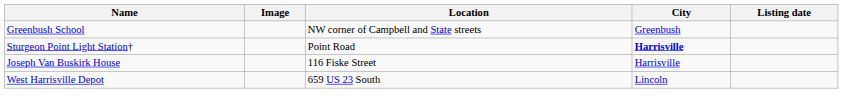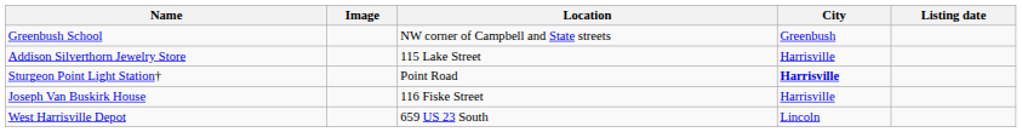 <table class="wikitable sortable" style="width:100%">
 <tr>
 <th>Name</th>
 <th>Image</th>
 <th>Location</th>
 <th>City</th>
 <th>Listing date</th>
 </tr>
 <tr>
 <td><a href='#'>Greenbush School</a></td>
 <td></td>
 <td>NW corner of Campbell and <a href='#'>State</a> streets</td>
 <td><a href='#'>Greenbush</a></td>
+<td></td>
+</tr>
+<tr>
+<td><a href='#'>Addison Silverthorn Jewelry Store</a></td>
+<td></td>
+<td>115 Lake Street</td>
+<td><a href='#'>Harrisville</a></td>
 <td></td>
 </tr>
 <tr>
 <td><a href='#'>Sturgeon Point Light Station</a>†</td>
 <td></td>
 <td>Point Road</td>
 <td><strong><a href='#'>Harrisville</a></strong></td>
 <td></td>
 </tr>
 <tr>
 <td><a href='#'>Joseph Van Buskirk House</a></td>
 <td></td>
 <td>116 Fiske Street</td>
 <td><a href='#'>Harrisville</a></td>
 <td></td>
 </tr>
 <tr>
 <td><a href='#'>West Harrisville Depot</a></td>
 <td></td>
 <td>659 <a href='#'>US 23</a> South</td>
 <td><a href='#'>Lincoln</a></td>
 <td></td>
 </tr>
 </table>
